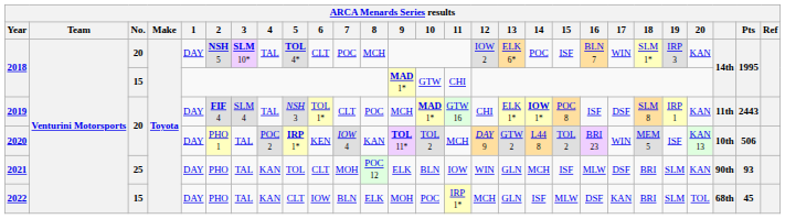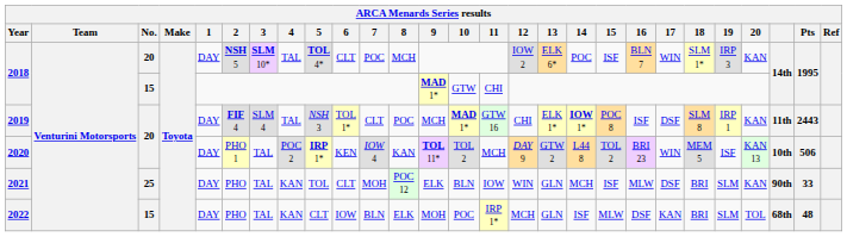 <table class="wikitable" style="text-align:center; font-size:75%">
 <tr>
 <th colspan=27><a href='#'>ARCA Menards Series</a> results</th>
 </tr>
 <tr>
 <th>Year</th>
 <th>Team</th>
 <th>No.</th>
 <th>Make</th>
 <th>1</th>
 <th>2</th>
 <th>3</th>
 <th>4</th>
 <th>5</th>
 <th>6</th>
 <th>7</th>
 <th>8</th>
 <th>9</th>
 <th>10</th>
 <th>11</th>
 <th>12</th>
 <th>13</th>
 <th>14</th>
 <th>15</th>
 <th>16</th>
 <th>17</th>
 <th>18</th>
 <th>19</th>
 <th>20</th>
 <th></th>
 <th>Pts</th>
 <th>Ref</th>
 </tr>
 <tr>
 <th rowspan=2><a href='#'>2018</a></th>
 <th rowspan=6><a href='#'>Venturini Motorsports</a></th>
 <th>20</th>
 <th rowspan=6><a href='#'>Toyota</a></th>
 <td><a href='#'>DAY</a></td>
 <td style="background:#DFDFDF;"><strong><a href='#'>NSH</a></strong><br><small>5</small></td>
 <td style="background:#EFCFFF;"><strong><a href='#'>SLM</a></strong><br><small>10*</small></td>
 <td><a href='#'>TAL</a></td>
 <td style="background:#DFDFDF;"><strong><a href='#'>TOL</a></strong><br><small>4*</small></td>
 <td><a href='#'>CLT</a></td>
 <td><a href='#'>POC</a></td>
 <td><a href='#'>MCH</a></td>
 <td colspan=3></td>
 <td style="background:#DFDFDF;"><a href='#'>IOW</a><br><small>2</small></td>
 <td style="background:#FFDF9F;"><a href='#'>ELK</a><br><small>6*</small></td>
 <td><a href='#'>POC</a></td>
 <td><a href='#'>ISF</a></td>
 <td style="background:#FFDF9F;"><a href='#'>BLN</a><br><small>7</small></td>
 <td><a href='#'>WIN</a></td>
 <td style="background:#FFFFBF;"><a href='#'>SLM</a><br><small>1*</small></td>
 <td style="background:#DFDFDF;"><a href='#'>IRP</a><br><small>3</small></td>
 <td><a href='#'>KAN</a></td>
 <th rowspan=2>14th</th>
 <th rowspan=2>1995</th>
 <th rowspan=2></th>
 </tr>
 <tr>
 <th>15</th>
 <td colspan=8></td>
 <td style="background:#FFFFBF;"><strong><a href='#'>MAD</a></strong><br><small>1*</small></td>
 <td><a href='#'>GTW</a></td>
 <td><a href='#'>CHI</a></td>
 <td colspan=9></td>
 </tr>
 <tr>
 <th><a href='#'>2019</a></th>
 <th rowspan=2>20</th>
 <td><a href='#'>DAY</a></td>
 <td style="background:#DFDFDF;"><strong><a href='#'>FIF</a></strong><br><small>4</small></td>
 <td style="background:#DFDFDF;"><a href='#'>SLM</a><br><small>4</small></td>
 <td><a href='#'>TAL</a></td>
 <td style="background:#DFDFDF;"><em><a href='#'>NSH</a></em><br><small>3</small></td>
 <td style="background:#FFFFBF;"><a href='#'>TOL</a><br><small>1*</small></td>
 <td><a href='#'>CLT</a></td>
 <td><a href='#'>POC</a></td>
 <td><a href='#'>MCH</a></td>
 <td style="background:#FFFFBF;"><strong><a href='#'>MAD</a></strong><br><small>1*</small></td>
 <td style="background:#DFFFDF;"><a href='#'>GTW</a><br><small>16</small></td>
 <td><a href='#'>CHI</a></td>
 <td style="background:#FFFFBF;"><a href='#'>ELK</a><br><small>1*</small></td>
 <td style="background:#FFFFBF;"><strong><a href='#'>IOW</a></strong><br><small>1*</small></td>
 <td style="background:#FFDF9F;"><a href='#'>POC</a><br><small>8</small></td>
 <td><a href='#'>ISF</a></td>
 <td><a href='#'>DSF</a></td>
 <td style="background:#FFDF9F;"><a href='#'>SLM</a><br><small>8</small></td>
 <td style="background:#FFFFBF;"><a href='#'>IRP</a><br><small>1</small></td>
 <td><a href='#'>KAN</a></td>
 <th>11th</th>
 <th>2443</th>
 <th></th>
 </tr>
 <tr>
 <th><a href='#'>2020</a></th>
 <td><a href='#'>DAY</a></td>
 <td style="background:#FFFFBF;"><a href='#'>PHO</a><br><small>1</small></td>
 <td><a href='#'>TAL</a></td>
 <td style="background:#DFDFDF;"><a href='#'>POC</a><br><small>2</small></td>
 <td style="background:#FFFFBF;"><strong><a href='#'>IRP</a></strong><br><small>1*</small></td>
 <td><a href='#'>KEN</a></td>
 <td style="background:#DFDFDF;"><em><a href='#'>IOW</a></em><br><small>4</small></td>
 <td><a href='#'>KAN</a></td>
 <td style="background:#EFCFFF;"><strong><a href='#'>TOL</a></strong><br><small>11*</small></td>
 <td style="background:#DFDFDF;"><a href='#'>TOL</a><br><small>2</small></td>
 <td><a href='#'>MCH</a></td>
 <td style="background:#FFDF9F;"><em><a href='#'>DAY</a></em><br><small>9</small></td>
 <td style="background:#DFDFDF;"><a href='#'>GTW</a><br><small>2</small></td>
 <td style="background:#FFDF9F;"><a href='#'>L44</a><br><small>8</small></td>
 <td style="background:#DFDFDF;"><a href='#'>TOL</a><br><small>2</small></td>
 <td style="background:#EFCFFF;"><a href='#'>BRI</a><br><small>23</small></td>
 <td><a href='#'>WIN</a></td>
 <td style="background:#DFDFDF;"><a href='#'>MEM</a><br><small>5</small></td>
 <td><a href='#'>ISF</a></td>
 <td style="background:#DFFFDF;"><a href='#'>KAN</a><br><small>13</small></td>
 <th>10th</th>
 <th>506</th>
 <th></th>
 </tr>
 <tr>
 <th><a href='#'>2021</a></th>
 <th>25</th>
 <td><a href='#'>DAY</a></td>
 <td><a href='#'>PHO</a></td>
 <td><a href='#'>TAL</a></td>
 <td><a href='#'>KAN</a></td>
 <td><a href='#'>TOL</a></td>
 <td><a href='#'>CLT</a></td>
 <td><a href='#'>MOH</a></td>
 <td style="background:#DFFFDF;"><a href='#'>POC</a><br><small>12</small></td>
 <td><a href='#'>ELK</a></td>
 <td><a href='#'>BLN</a></td>
 <td><a href='#'>IOW</a></td>
 <td><a href='#'>WIN</a></td>
 <td><a href='#'>GLN</a></td>
 <td><a href='#'>MCH</a></td>
 <td><a href='#'>ISF</a></td>
 <td><a href='#'>MLW</a></td>
 <td><a href='#'>DSF</a></td>
 <td><a href='#'>BRI</a></td>
 <td><a href='#'>SLM</a></td>
 <td><a href='#'>KAN</a></td>
 <th>90th</th>
-<th>93</th>
+<th>33</th>
 <th></th>
 </tr>
 <tr>
 <th><a href='#'>2022</a></th>
 <th>15</th>
 <td><a href='#'>DAY</a></td>
 <td><a href='#'>PHO</a></td>
 <td><a href='#'>TAL</a></td>
 <td><a href='#'>KAN</a></td>
 <td><a href='#'>CLT</a></td>
 <td><a href='#'>IOW</a></td>
 <td><a href='#'>BLN</a></td>
 <td><a href='#'>ELK</a></td>
 <td><a href='#'>MOH</a></td>
 <td><a href='#'>POC</a></td>
 <td style="background:#FFFFBF;"><a href='#'>IRP</a><br><small>1*</small></td>
 <td><a href='#'>MCH</a></td>
 <td><a href='#'>GLN</a></td>
 <td><a href='#'>ISF</a></td>
 <td><a href='#'>MLW</a></td>
 <td><a href='#'>DSF</a></td>
 <td><a href='#'>KAN</a></td>
 <td><a href='#'>BRI</a></td>
 <td><a href='#'>SLM</a></td>
 <td><a href='#'>TOL</a></td>
 <th>68th</th>
-<th>45</th>
+<th>48</th>
 <th></th>
 </tr>
 </table>
